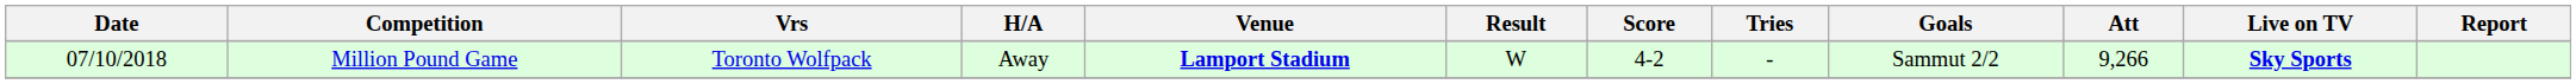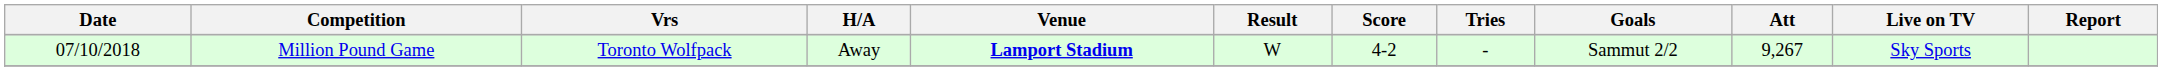 <table class="wikitable" style="font-size:85%;" width="100%">
 <tr>
 <th>Date</th>
 <th>Competition</th>
 <th>Vrs</th>
 <th>H/A</th>
 <th>Venue</th>
 <th>Result</th>
 <th>Score</th>
 <th>Tries</th>
 <th>Goals</th>
 <th>Att</th>
 <th>Live on TV</th>
 <th>Report</th>
 </tr>
 <tr>
 </tr>
 <tr style="background:#ddffdd;" width=20 | >
 <td align=center>07/10/2018</td>
 <td align=center><a href='#'>Million Pound Game</a></td>
 <td align=center> <a href='#'>Toronto Wolfpack</a></td>
 <td align=center>Away</td>
 <td align=center><strong><a href='#'>Lamport Stadium</a></strong></td>
 <td align=center>W</td>
 <td align=center>4-2</td>
 <td align=center>-</td>
 <td align=center>Sammut 2/2</td>
-<td align=center>9,266</td>
-<td align=center><strong><a href='#'>Sky Sports</a></strong></td>
+<td align=center>9,267</td>
+<td align=center><a href='#'>Sky Sports</a></td>
 <td align=center></td>
 </tr>
 <tr>
 </tr>
 <tr>
 </tr>
 </table>
